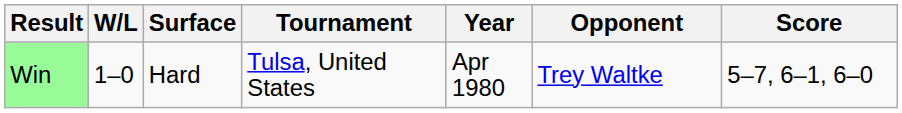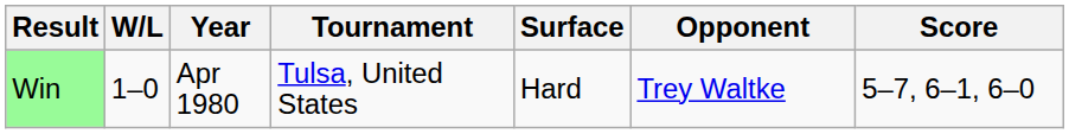 <table class="sortable wikitable">
 <tr>
 <th>Result</th>
 <th class="unsortable">W/L</th>
+<th style="width:50px">Year</th>
+<th style="width:130px">Tournament</th>
 <th style="width:50px">Surface</th>
-<th style="width:130px">Tournament</th>
-<th style="width:50px">Year</th>
 <th style="width:120px">Opponent</th>
 <th style="width:110px" class="unsortable">Score</th>
 </tr>
 <tr>
 <td style="background:#98fb98;">Win</td>
 <td>1–0</td>
+<td>Apr 1980</td>
+<td><a href='#'>Tulsa</a>, United States</td>
 <td>Hard</td>
-<td><a href='#'>Tulsa</a>, United States</td>
-<td>Apr 1980</td>
 <td> <a href='#'>Trey Waltke</a></td>
 <td>5–7, 6–1, 6–0</td>
 </tr>
 </table>
